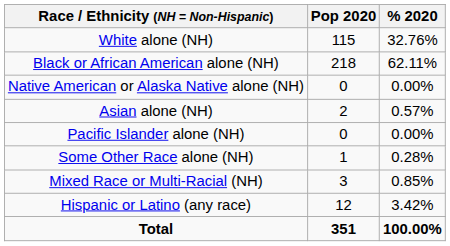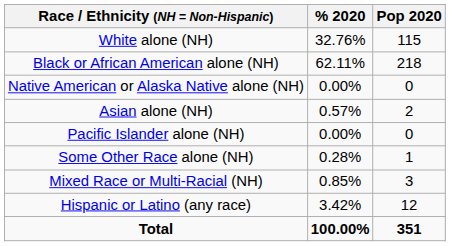 <table class="wikitable" style="text-align:center;">
 <tr>
 <th>Race / Ethnicity <small>(<em>NH = Non-Hispanic</em>)</small></th>
+<th>% 2020</th>
 <th>Pop 2020</th>
-<th>% 2020</th>
 </tr>
 <tr>
 <td><a href='#'>White</a> alone (NH)</td>
+<td>32.76%</td>
 <td>115</td>
-<td>32.76%</td>
 </tr>
 <tr>
 <td><a href='#'>Black or African American</a> alone (NH)</td>
+<td>62.11%</td>
 <td>218</td>
-<td>62.11%</td>
 </tr>
 <tr>
 <td><a href='#'>Native American</a> or <a href='#'>Alaska Native</a> alone (NH)</td>
+<td>0.00%</td>
 <td>0</td>
-<td>0.00%</td>
 </tr>
 <tr>
 <td><a href='#'>Asian</a> alone (NH)</td>
+<td>0.57%</td>
 <td>2</td>
-<td>0.57%</td>
 </tr>
 <tr>
 <td><a href='#'>Pacific Islander</a> alone (NH)</td>
+<td>0.00%</td>
 <td>0</td>
-<td>0.00%</td>
 </tr>
 <tr>
 <td><a href='#'>Some Other Race</a> alone (NH)</td>
+<td>0.28%</td>
 <td>1</td>
-<td>0.28%</td>
 </tr>
 <tr>
 <td><a href='#'>Mixed Race or Multi-Racial</a> (NH)</td>
+<td>0.85%</td>
 <td>3</td>
-<td>0.85%</td>
 </tr>
 <tr>
 <td><a href='#'>Hispanic or Latino</a> (any race)</td>
+<td>3.42%</td>
 <td>12</td>
-<td>3.42%</td>
 </tr>
 <tr>
 <td><strong>Total</strong></td>
+<td><strong>100.00%</strong></td>
 <td><strong>351</strong></td>
-<td><strong>100.00%</strong></td>
 </tr>
 </table>
